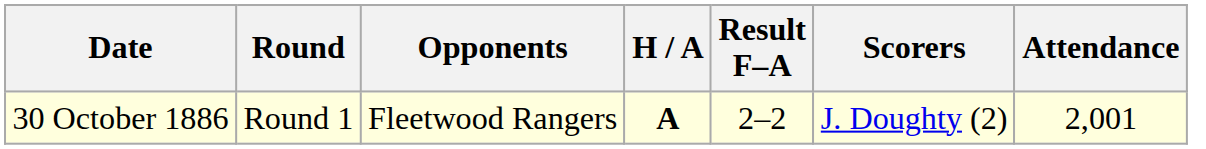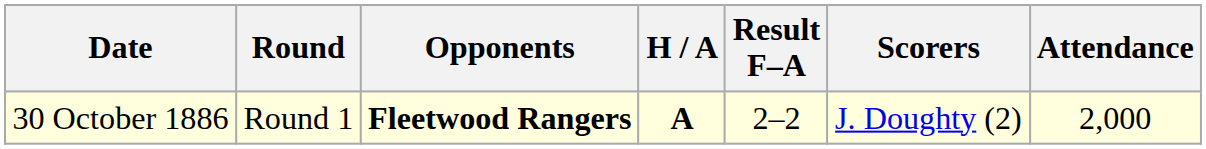 <table class="wikitable" style="text-align:center">
 <tr>
 <th>Date</th>
 <th>Round</th>
 <th>Opponents</th>
 <th>H / A</th>
 <th>Result<br>F–A</th>
 <th>Scorers</th>
 <th>Attendance</th>
 </tr>
 <tr bgcolor="#ffffdd">
 <td>30 October 1886</td>
 <td>Round 1</td>
-<td>Fleetwood Rangers</td>
+<td><strong>Fleetwood Rangers</strong></td>
 <td><strong>A</strong></td>
 <td>2–2</td>
 <td><a href='#'>J. Doughty</a> (2)</td>
-<td>2,001</td>
+<td>2,000</td>
 </tr>
 </table>
